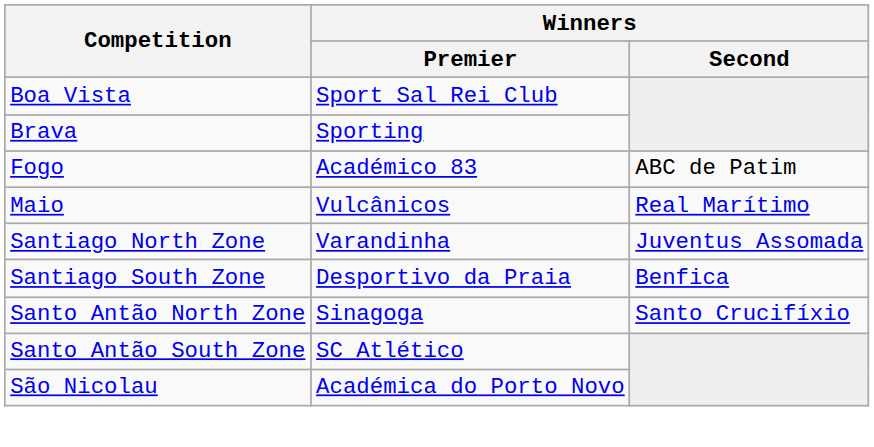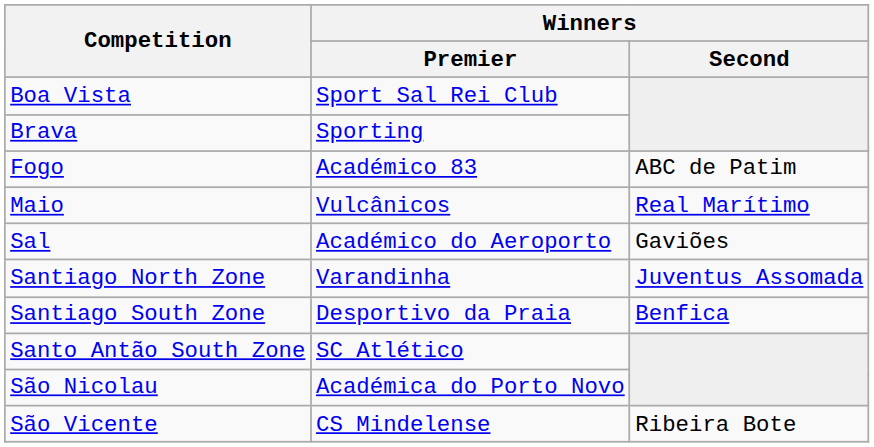 <table class="wikitable">
 <tr>
 <th rowspan="2">Competition</th>
 <th colspan="2">Winners</th>
 </tr>
 <tr>
 <th>Premier</th>
 <th>Second</th>
 </tr>
 <tr>
 <td><a href='#'>Boa Vista</a></td>
 <td><a href='#'>Sport Sal Rei Club</a></td>
 <td rowspan="2" bgcolor=#EFEFEF></td>
 </tr>
 <tr>
 <td><a href='#'>Brava</a></td>
 <td><a href='#'>Sporting</a></td>
 </tr>
 <tr>
 <td><a href='#'>Fogo</a></td>
 <td><a href='#'>Académico 83</a></td>
 <td>ABC de Patim</td>
 </tr>
 <tr>
 <td><a href='#'>Maio</a></td>
 <td><a href='#'>Vulcânicos</a></td>
 <td><a href='#'>Real Marítimo</a></td>
 </tr>
 <tr>
+<td><a href='#'>Sal</a></td>
+<td><a href='#'>Académico do Aeroporto</a></td>
+<td>Gaviões</td>
+</tr>
+<tr>
 <td><a href='#'>Santiago North Zone</a></td>
 <td><a href='#'>Varandinha</a></td>
 <td><a href='#'>Juventus Assomada</a></td>
 </tr>
 <tr>
 <td><a href='#'>Santiago South Zone</a></td>
 <td><a href='#'>Desportivo da Praia</a></td>
 <td><a href='#'>Benfica</a> </td>
 </tr>
 <tr>
-<td><a href='#'>Santo Antão North Zone</a></td>
-<td><a href='#'>Sinagoga</a></td>
-<td><a href='#'>Santo Crucifíxio</a></td>
-</tr>
-<tr>
 <td><a href='#'>Santo Antão South Zone</a></td>
 <td><a href='#'>SC Atlético</a></td>
 <td rowspan="2" bgcolor=#EFEFEF></td>
 </tr>
 <tr>
 <td><a href='#'>São Nicolau</a></td>
 <td><a href='#'>Académica do Porto Novo</a></td>
 </tr>
+<tr>
+<td><a href='#'>São Vicente</a></td>
+<td><a href='#'>CS Mindelense</a></td>
+<td>Ribeira Bote</td>
+</tr>
 </table>
